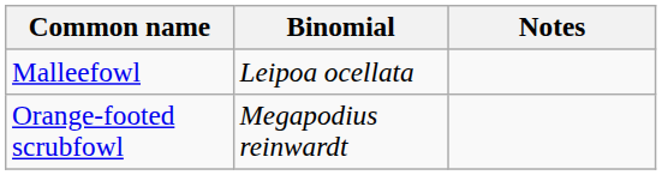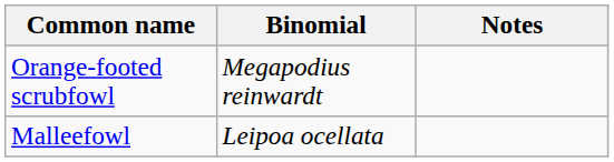 <table style="width:60%;" class="wikitable">
 <tr>
 <th width=35%>Common name</th>
 <th width=33%>Binomial</th>
 <th width=32%>Notes</th>
 </tr>
 <tr>
+<td><a href='#'>Orange-footed scrubfowl</a></td>
+<td><em>Megapodius reinwardt</em></td>
+<td></td>
+</tr>
+<tr>
 <td><a href='#'>Malleefowl</a></td>
 <td><em>Leipoa ocellata</em></td>
 <td></td>
 </tr>
-<tr>
-<td><a href='#'>Orange-footed scrubfowl</a></td>
-<td><em>Megapodius reinwardt</em></td>
-<td></td>
-</tr>
 </table>
